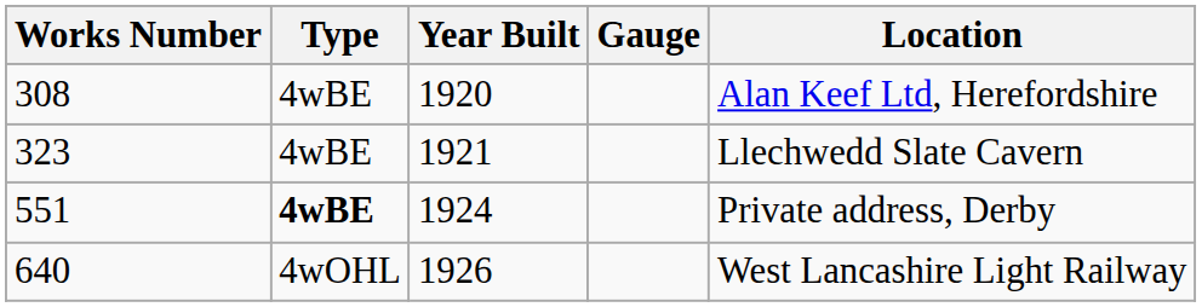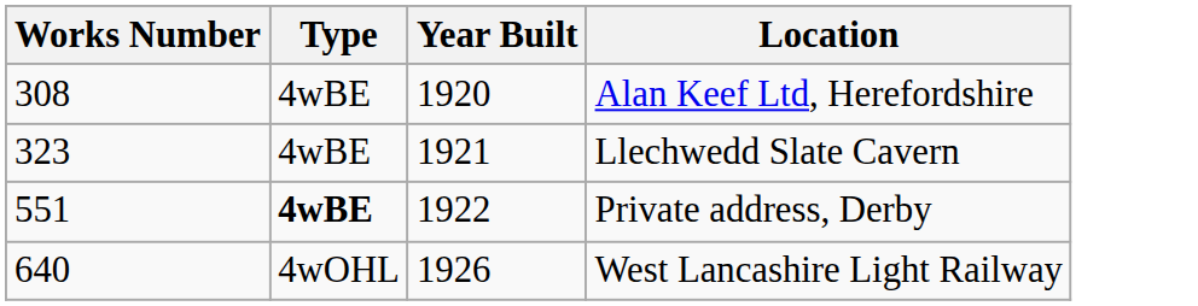 <table class="wikitable">
 <tr>
 <th>Works Number</th>
 <th>Type</th>
 <th>Year Built</th>
-<th>Gauge</th>
 <th>Location</th>
 </tr>
 <tr>
 <td>308</td>
 <td>4wBE</td>
 <td>1920</td>
-<td></td>
 <td><a href='#'>Alan Keef Ltd</a>, Herefordshire</td>
 </tr>
 <tr>
 <td>323</td>
 <td>4wBE</td>
 <td>1921</td>
-<td></td>
 <td>Llechwedd Slate Cavern</td>
 </tr>
 <tr>
 <td>551</td>
 <td><strong>4wBE</strong></td>
-<td>1924</td>
-<td></td>
+<td>1922</td>
 <td>Private address, Derby</td>
 </tr>
 <tr>
 <td>640</td>
 <td>4wOHL</td>
 <td>1926</td>
-<td></td>
 <td>West Lancashire Light Railway</td>
 </tr>
 </table>
